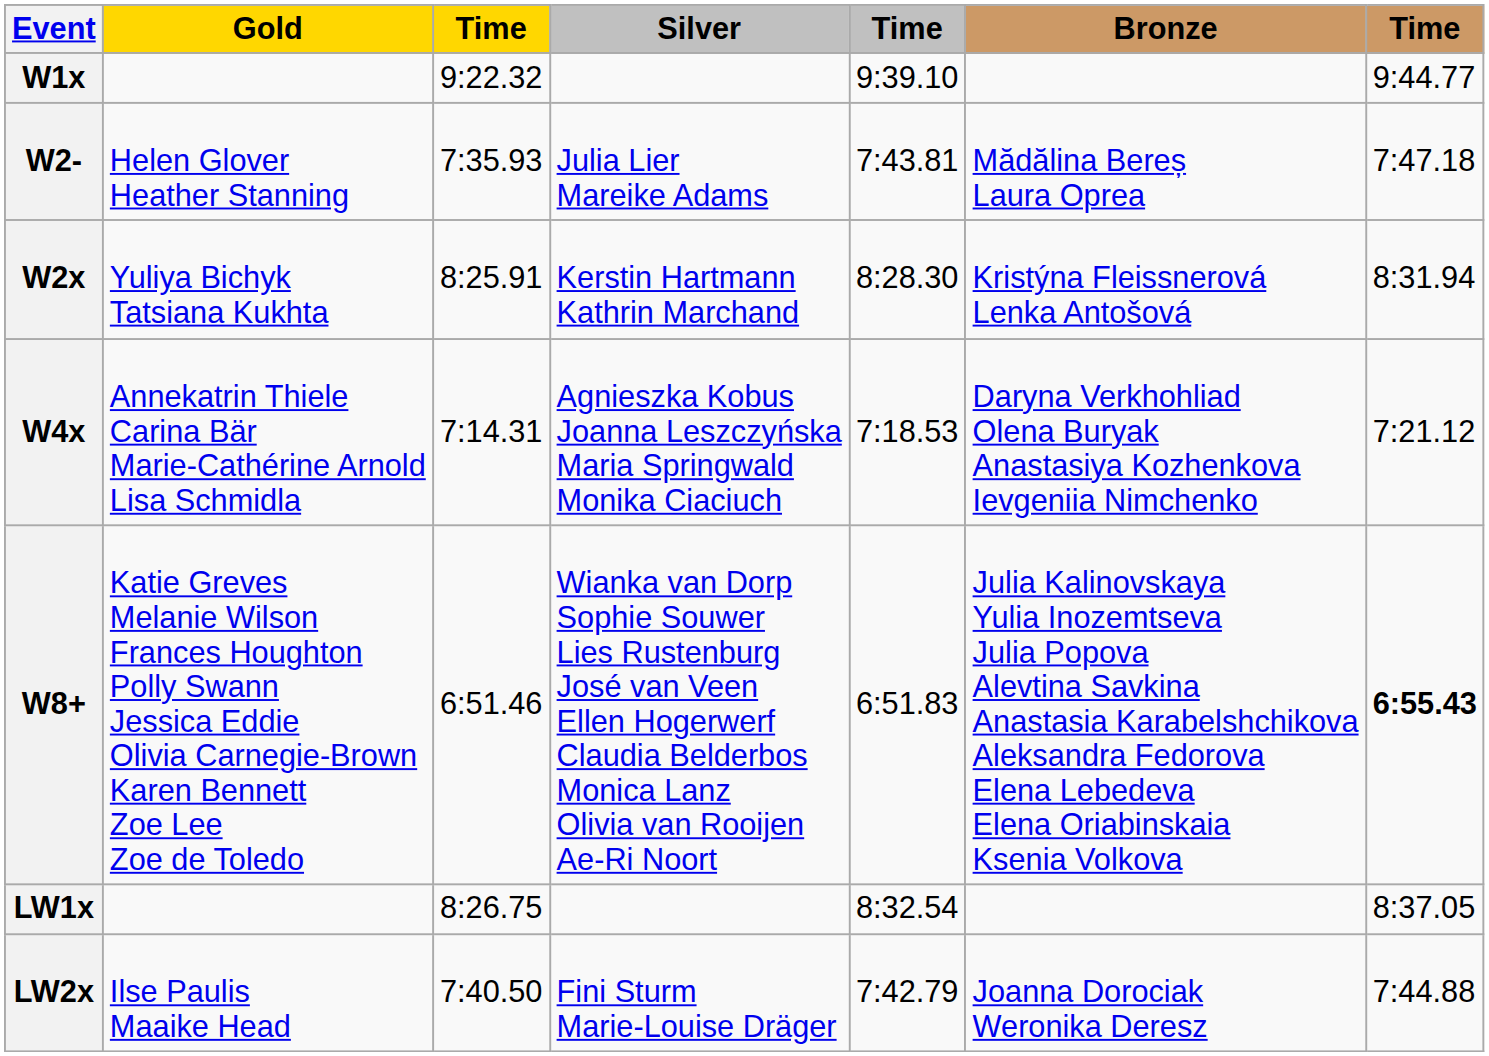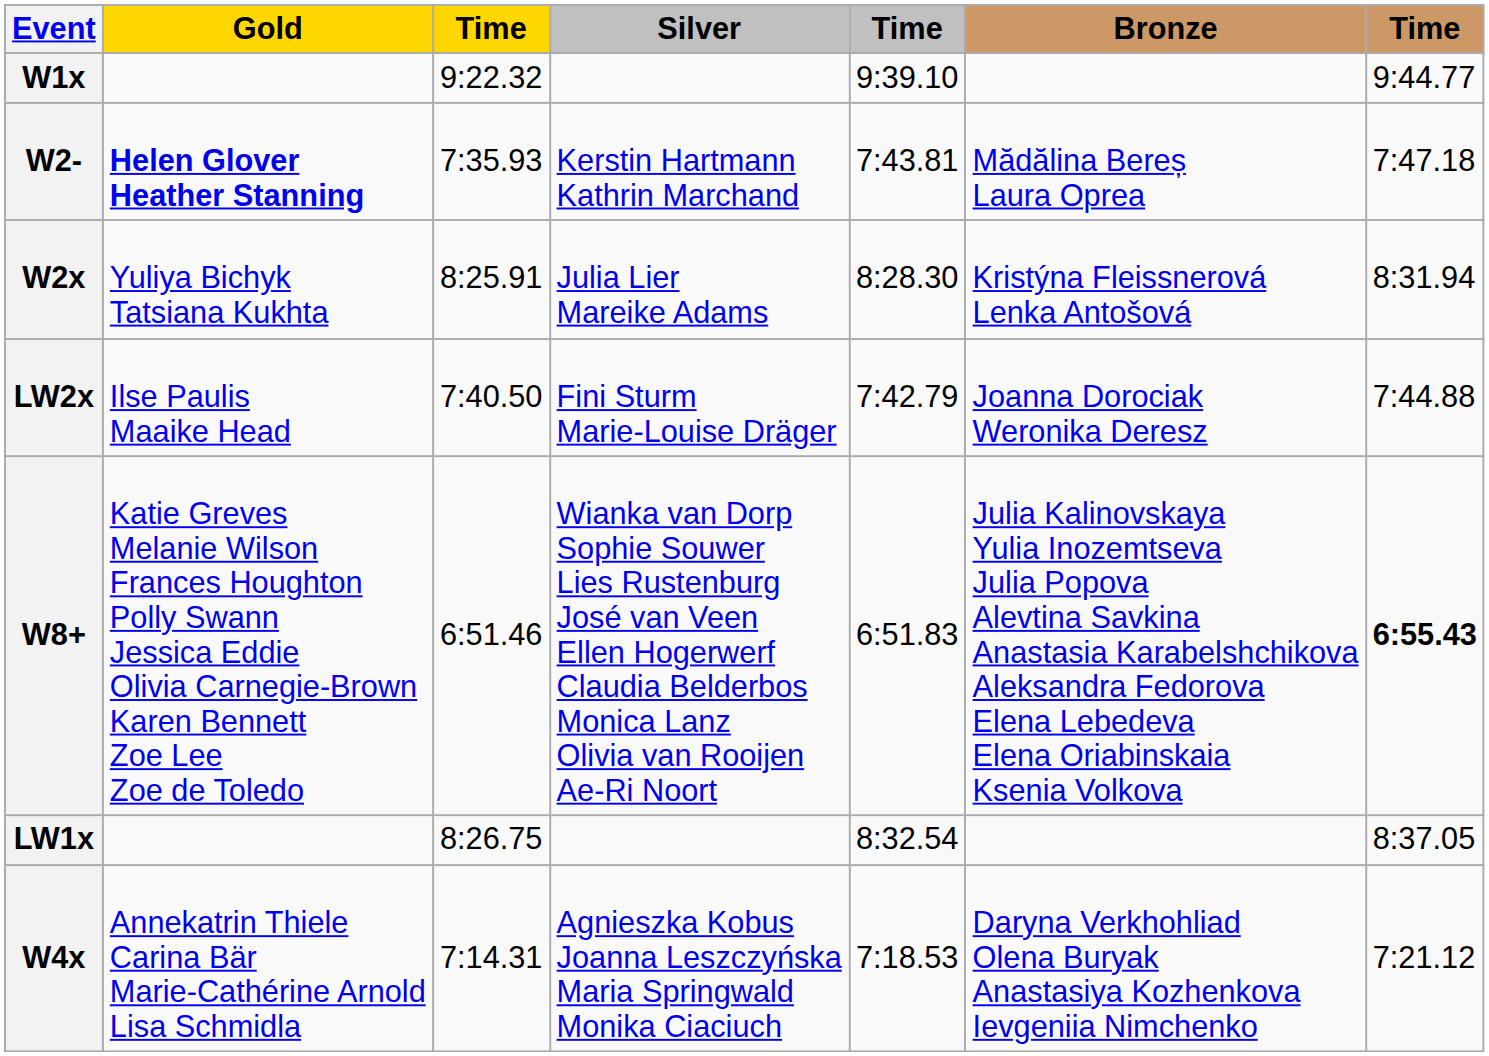 <table class="wikitable">
 <tr>
 <th scope="col"><a href='#'>Event</a></th>
 <th scope="col" style="background:gold;">Gold</th>
 <th scope="col" style="background:gold;">Time</th>
 <th scope="col" style="background:silver;">Silver</th>
 <th scope="col" style="background:silver;">Time</th>
 <th scope="col" style="background:#c96;">Bronze</th>
 <th scope="col" style="background:#c96;">Time</th>
 </tr>
 <tr>
 <th scope="row">W1x</th>
 <td></td>
 <td>9:22.32</td>
 <td></td>
 <td>9:39.10</td>
 <td></td>
 <td>9:44.77</td>
 </tr>
 <tr>
 <th scope="row">W2-</th>
-<td><br><a href='#'>Helen Glover</a><br><a href='#'>Heather Stanning</a></td>
+<td><strong><br><a href='#'>Helen Glover</a><br><a href='#'>Heather Stanning</a></strong></td>
 <td>7:35.93</td>
-<td><br><a href='#'>Julia Lier</a><br><a href='#'>Mareike Adams</a></td>
+<td><br><a href='#'>Kerstin Hartmann</a><br><a href='#'>Kathrin Marchand</a></td>
 <td>7:43.81</td>
 <td><br><a href='#'>Mădălina Bereș</a><br><a href='#'>Laura Oprea</a></td>
 <td>7:47.18</td>
 </tr>
 <tr>
 <th scope="row">W2x</th>
 <td><br><a href='#'>Yuliya Bichyk</a><br><a href='#'>Tatsiana Kukhta</a></td>
 <td>8:25.91</td>
-<td><br><a href='#'>Kerstin Hartmann</a><br><a href='#'>Kathrin Marchand</a></td>
+<td><br><a href='#'>Julia Lier</a><br><a href='#'>Mareike Adams</a></td>
 <td>8:28.30</td>
 <td><br><a href='#'>Kristýna Fleissnerová</a><br><a href='#'>Lenka Antošová</a></td>
 <td>8:31.94</td>
 </tr>
 <tr>
-<th scope="row">W4x</th>
-<td><br><a href='#'>Annekatrin Thiele</a><br><a href='#'>Carina Bär</a><br><a href='#'>Marie-Cathérine Arnold</a><br><a href='#'>Lisa Schmidla</a></td>
-<td>7:14.31</td>
-<td><br><a href='#'>Agnieszka Kobus</a><br><a href='#'>Joanna Leszczyńska</a><br><a href='#'>Maria Springwald</a><br><a href='#'>Monika Ciaciuch</a></td>
-<td>7:18.53</td>
-<td><br><a href='#'>Daryna Verkhohliad</a><br><a href='#'>Olena Buryak</a><br><a href='#'>Anastasiya Kozhenkova</a><br><a href='#'>Ievgeniia Nimchenko</a></td>
-<td>7:21.12</td>
+<th scope="row">LW2x</th>
+<td><br><a href='#'>Ilse Paulis</a><br><a href='#'>Maaike Head</a></td>
+<td>7:40.50</td>
+<td><br><a href='#'>Fini Sturm</a><br><a href='#'>Marie-Louise Dräger</a></td>
+<td>7:42.79</td>
+<td><br><a href='#'>Joanna Dorociak</a><br><a href='#'>Weronika Deresz</a></td>
+<td>7:44.88</td>
 </tr>
 <tr>
 <th scope="row">W8+</th>
 <td><br><a href='#'>Katie Greves</a><br><a href='#'>Melanie Wilson</a><br><a href='#'>Frances Houghton</a><br><a href='#'>Polly Swann</a><br><a href='#'>Jessica Eddie</a><br><a href='#'>Olivia Carnegie-Brown</a><br><a href='#'>Karen Bennett</a><br><a href='#'>Zoe Lee</a><br><a href='#'>Zoe de Toledo</a></td>
 <td>6:51.46</td>
 <td><br><a href='#'>Wianka van Dorp</a><br><a href='#'>Sophie Souwer</a><br><a href='#'>Lies Rustenburg</a><br><a href='#'>José van Veen</a><br><a href='#'>Ellen Hogerwerf</a><br><a href='#'>Claudia Belderbos</a><br><a href='#'>Monica Lanz</a><br><a href='#'>Olivia van Rooijen</a><br><a href='#'>Ae-Ri Noort</a></td>
 <td>6:51.83</td>
 <td><br><a href='#'>Julia Kalinovskaya</a><br><a href='#'>Yulia Inozemtseva</a><br><a href='#'>Julia Popova</a><br><a href='#'>Alevtina Savkina</a><br><a href='#'>Anastasia Karabelshchikova</a><br><a href='#'>Aleksandra Fedorova</a><br><a href='#'>Elena Lebedeva</a><br><a href='#'>Elena Oriabinskaia</a><br><a href='#'>Ksenia Volkova</a></td>
 <td><strong>6:55.43</strong></td>
 </tr>
 <tr>
 <th scope="row">LW1x</th>
 <td></td>
 <td>8:26.75</td>
 <td></td>
 <td>8:32.54</td>
 <td></td>
 <td>8:37.05</td>
 </tr>
 <tr>
-<th scope="row">LW2x</th>
-<td><br><a href='#'>Ilse Paulis</a><br><a href='#'>Maaike Head</a></td>
-<td>7:40.50</td>
-<td><br><a href='#'>Fini Sturm</a><br><a href='#'>Marie-Louise Dräger</a></td>
-<td>7:42.79</td>
-<td><br><a href='#'>Joanna Dorociak</a><br><a href='#'>Weronika Deresz</a></td>
-<td>7:44.88</td>
+<th scope="row">W4x</th>
+<td><br><a href='#'>Annekatrin Thiele</a><br><a href='#'>Carina Bär</a><br><a href='#'>Marie-Cathérine Arnold</a><br><a href='#'>Lisa Schmidla</a></td>
+<td>7:14.31</td>
+<td><br><a href='#'>Agnieszka Kobus</a><br><a href='#'>Joanna Leszczyńska</a><br><a href='#'>Maria Springwald</a><br><a href='#'>Monika Ciaciuch</a></td>
+<td>7:18.53</td>
+<td><br><a href='#'>Daryna Verkhohliad</a><br><a href='#'>Olena Buryak</a><br><a href='#'>Anastasiya Kozhenkova</a><br><a href='#'>Ievgeniia Nimchenko</a></td>
+<td>7:21.12</td>
 </tr>
 </table>
